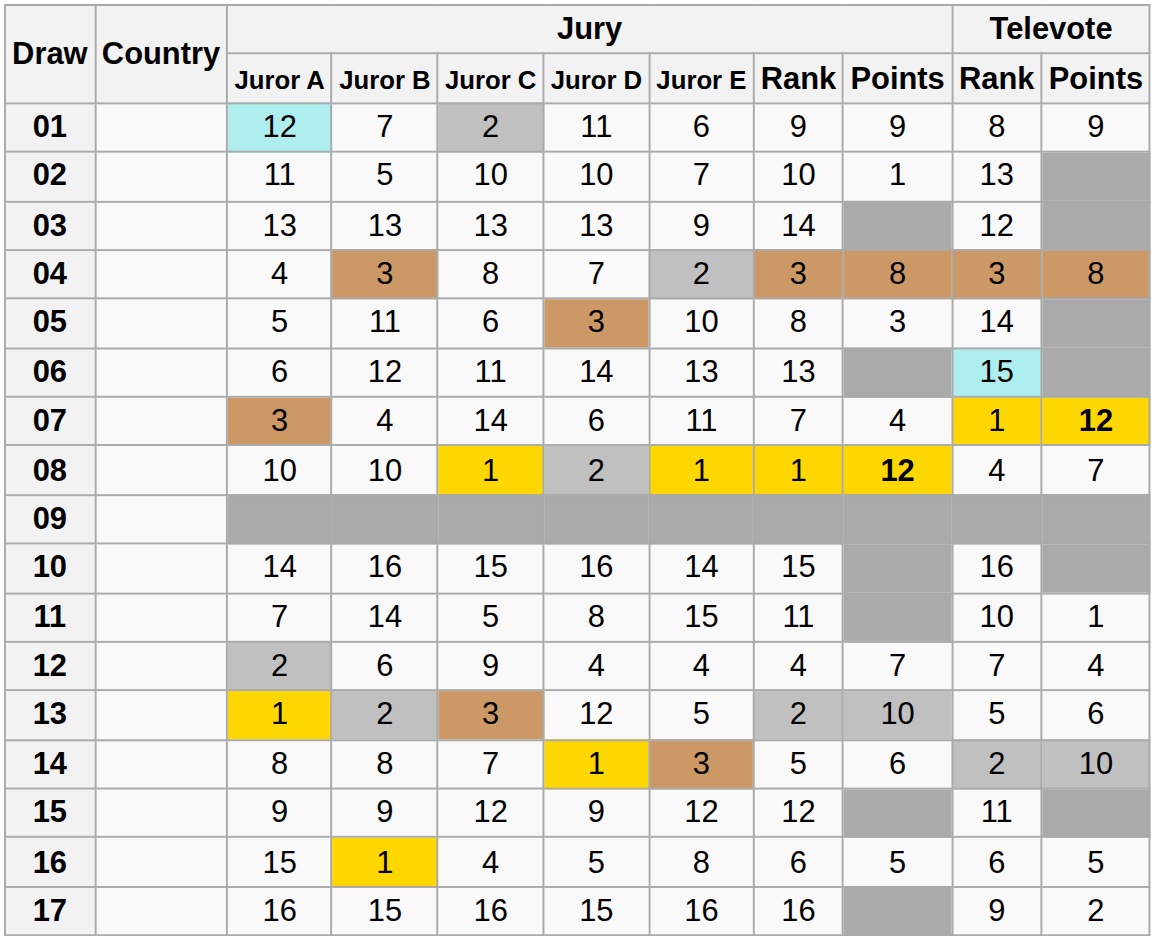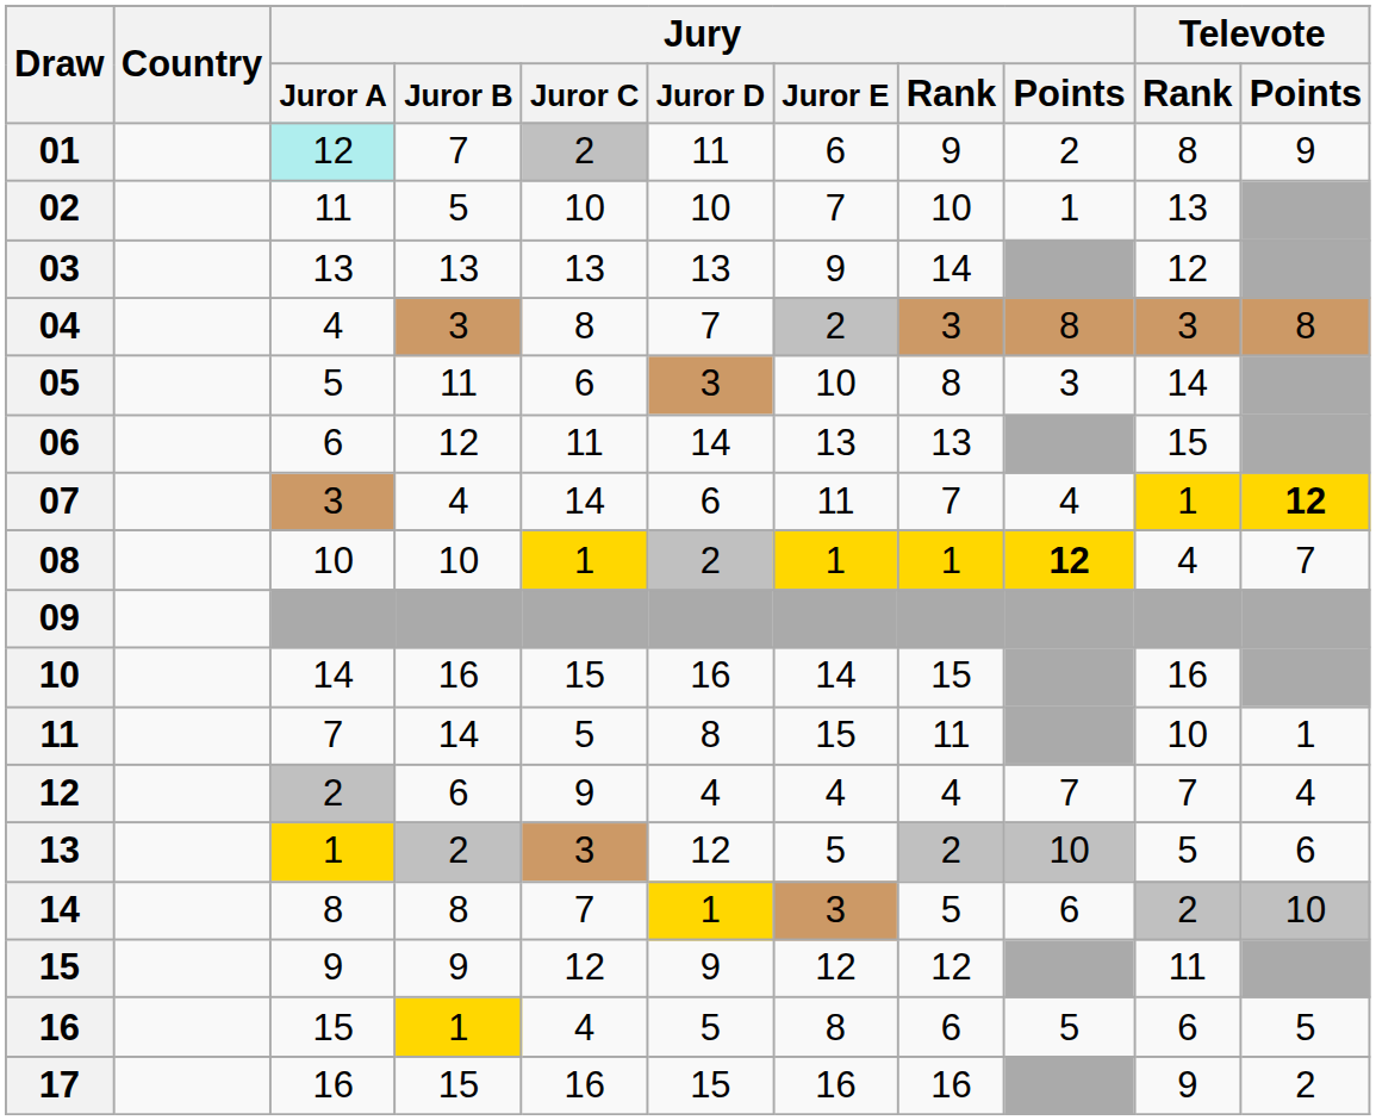 <table class="sortable wikitable collapsible plainrowheaders" style="text-align:center;">
 <tr>
 </tr>
 <tr>
 <th scope="col" rowspan="2">Draw</th>
 <th scope="col" rowspan="2">Country</th>
 <th scope="col" colspan="7">Jury</th>
 <th scope="col" colspan="2">Televote</th>
 </tr>
 <tr>
 <th scope="col"><small>Juror A</small></th>
 <th scope="col"><small>Juror B</small></th>
 <th scope="col"><small>Juror C</small></th>
 <th scope="col"><small>Juror D</small></th>
 <th scope="col"><small>Juror E</small></th>
 <th scope="col">Rank</th>
 <th scope="col">Points</th>
 <th scope="col">Rank</th>
 <th scope="col">Points</th>
 </tr>
 <tr>
 <th scope="row" style="text-align:center;">01</th>
 <td style="text-align:left;"></td>
 <td style="background: paleturquoise;">12</td>
 <td>7</td>
 <td style="background:silver;">2</td>
 <td>11</td>
 <td>6</td>
 <td>9</td>
-<td>9</td>
+<td>2</td>
 <td>8</td>
 <td>9</td>
 </tr>
 <tr>
 <th scope="row" style="text-align:center;">02</th>
 <td style="text-align:left;"></td>
 <td>11</td>
 <td>5</td>
 <td>10</td>
 <td>10</td>
 <td>7</td>
 <td>10</td>
 <td>1</td>
 <td>13</td>
 <td style="background:#AAAAAA;"></td>
 </tr>
 <tr>
 <th scope="row" style="text-align:center;">03</th>
 <td style="text-align:left;"></td>
 <td>13</td>
 <td>13</td>
 <td>13</td>
 <td>13</td>
 <td>9</td>
 <td>14</td>
 <td style="background:#AAAAAA;"></td>
 <td>12</td>
 <td style="background:#AAAAAA;"></td>
 </tr>
 <tr>
 <th scope="row" style="text-align:center;">04</th>
 <td style="text-align:left;"></td>
 <td>4</td>
 <td style="background:#CC9966;">3</td>
 <td>8</td>
 <td>7</td>
 <td style="background:silver;">2</td>
 <td style="background:#CC9966;">3</td>
 <td style="background:#CC9966;">8</td>
 <td style="background:#CC9966;">3</td>
 <td style="background:#CC9966;">8</td>
 </tr>
 <tr>
 <th scope="row" style="text-align:center;">05</th>
 <td style="text-align:left;"></td>
 <td>5</td>
 <td>11</td>
 <td>6</td>
 <td style="background:#CC9966;">3</td>
 <td>10</td>
 <td>8</td>
 <td>3</td>
 <td>14</td>
 <td style="background:#AAAAAA;"></td>
 </tr>
 <tr>
 <th scope="row" style="text-align:center;">06</th>
 <td style="text-align:left;"></td>
 <td>6</td>
 <td>12</td>
 <td>11</td>
 <td>14</td>
 <td>13</td>
 <td>13</td>
 <td style="background:#AAAAAA;"></td>
-<td style="background: paleturquoise;">15</td>
+<td>15</td>
 <td style="background:#AAAAAA;"></td>
 </tr>
 <tr>
 <th scope="row" style="text-align:center;">07</th>
 <td style="text-align:left;"></td>
 <td style="background:#CC9966;">3</td>
 <td>4</td>
 <td>14</td>
 <td>6</td>
 <td>11</td>
 <td>7</td>
 <td>4</td>
 <td style="background:gold;">1</td>
 <td style="background:gold;"><strong>12</strong></td>
 </tr>
 <tr>
 <th scope="row" style="text-align:center;">08</th>
 <td style="text-align:left;"></td>
 <td>10</td>
 <td>10</td>
 <td style="background:gold;">1</td>
 <td style="background:silver;">2</td>
 <td style="background:gold;">1</td>
 <td style="background:gold;">1</td>
 <td style="background:gold;"><strong>12</strong></td>
 <td>4</td>
 <td>7</td>
 </tr>
 <tr class="sortbottom">
 <th scope="row" style="text-align:center;">09</th>
 <td style="text-align:left;"></td>
 <td style="background:#AAAAAA;"></td>
 <td style="background:#AAAAAA;"></td>
 <td style="background:#AAAAAA;"></td>
 <td style="background:#AAAAAA;"></td>
 <td style="background:#AAAAAA;"></td>
 <td style="background:#AAAAAA;"></td>
 <td style="background:#AAAAAA;"></td>
 <td style="background:#AAAAAA;"></td>
 <td style="background:#AAAAAA;"></td>
 </tr>
 <tr>
 <th scope="row" style="text-align:center;">10</th>
 <td style="text-align:left;"></td>
 <td>14</td>
 <td>16</td>
 <td>15</td>
 <td>16</td>
 <td>14</td>
 <td>15</td>
 <td style="background:#AAAAAA;"></td>
 <td>16</td>
 <td style="background:#AAAAAA;"></td>
 </tr>
 <tr>
 <th scope="row" style="text-align:center;">11</th>
 <td style="text-align:left;"></td>
 <td>7</td>
 <td>14</td>
 <td>5</td>
 <td>8</td>
 <td>15</td>
 <td>11</td>
 <td style="background:#AAAAAA;"></td>
 <td>10</td>
 <td>1</td>
 </tr>
 <tr>
 <th scope="row" style="text-align:center;">12</th>
 <td style="text-align:left;"></td>
 <td style="background:silver;">2</td>
 <td>6</td>
 <td>9</td>
 <td>4</td>
 <td>4</td>
 <td>4</td>
 <td>7</td>
 <td>7</td>
 <td>4</td>
 </tr>
 <tr>
 <th scope="row" style="text-align:center;">13</th>
 <td style="text-align:left;"></td>
 <td style="background:gold;">1</td>
 <td style="background:silver;">2</td>
 <td style="background:#CC9966;">3</td>
 <td>12</td>
 <td>5</td>
 <td style="background:silver;">2</td>
 <td style="background:silver;">10</td>
 <td>5</td>
 <td>6</td>
 </tr>
 <tr>
 <th scope="row" style="text-align:center;">14</th>
 <td style="text-align:left;"></td>
 <td>8</td>
 <td>8</td>
 <td>7</td>
 <td style="background:gold;">1</td>
 <td style="background:#CC9966;">3</td>
 <td>5</td>
 <td>6</td>
 <td style="background:silver;">2</td>
 <td style="background:silver;">10</td>
 </tr>
 <tr>
 <th scope="row" style="text-align:center;">15</th>
 <td style="text-align:left;"></td>
 <td>9</td>
 <td>9</td>
 <td>12</td>
 <td>9</td>
 <td>12</td>
 <td>12</td>
 <td style="background:#AAAAAA;"></td>
 <td>11</td>
 <td style="background:#AAAAAA;"></td>
 </tr>
 <tr>
 <th scope="row" style="text-align:center;">16</th>
 <td style="text-align:left;"></td>
 <td>15</td>
 <td style="background:gold;">1</td>
 <td>4</td>
 <td>5</td>
 <td>8</td>
 <td>6</td>
 <td>5</td>
 <td>6</td>
 <td>5</td>
 </tr>
 <tr>
 <th scope="row" style="text-align:center;">17</th>
 <td style="text-align:left;"></td>
 <td>16</td>
 <td>15</td>
 <td>16</td>
 <td>15</td>
 <td>16</td>
 <td>16</td>
 <td style="background:#AAAAAA;"></td>
 <td>9</td>
 <td>2</td>
 </tr>
 </table>
